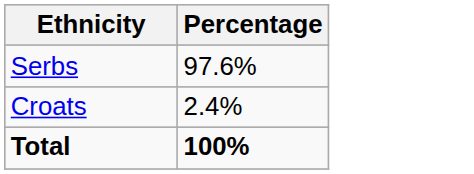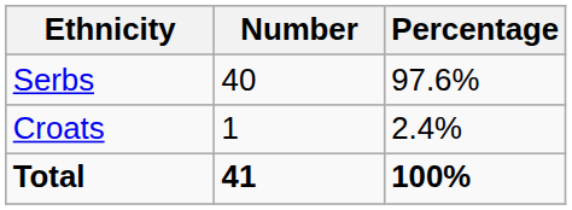 <table class="wikitable">
 <tr>
 <th width="100px">Ethnicity</th>
+<th width="80px">Number</th>
 <th width="80px">Percentage</th>
 </tr>
 <tr>
 <td><a href='#'>Serbs</a></td>
+<td>40</td>
 <td>97.6%</td>
 </tr>
 <tr>
 <td><a href='#'>Croats</a></td>
+<td>1</td>
 <td>2.4%</td>
 </tr>
 <tr>
 <td><strong>Total</strong></td>
+<td><strong>41</strong></td>
 <td><strong>100%</strong></td>
 </tr>
 </table>
